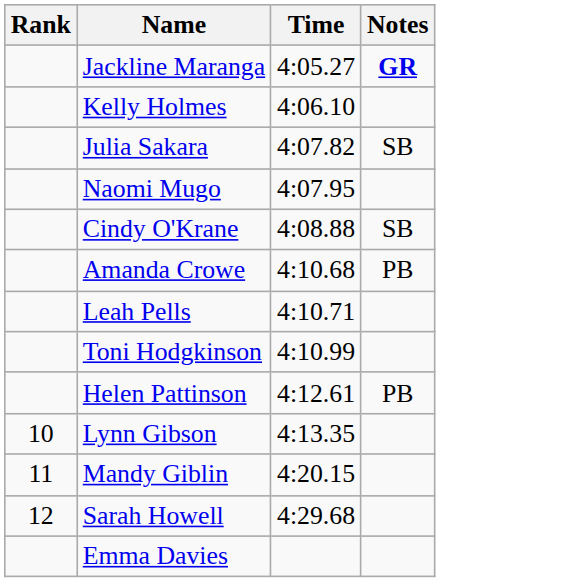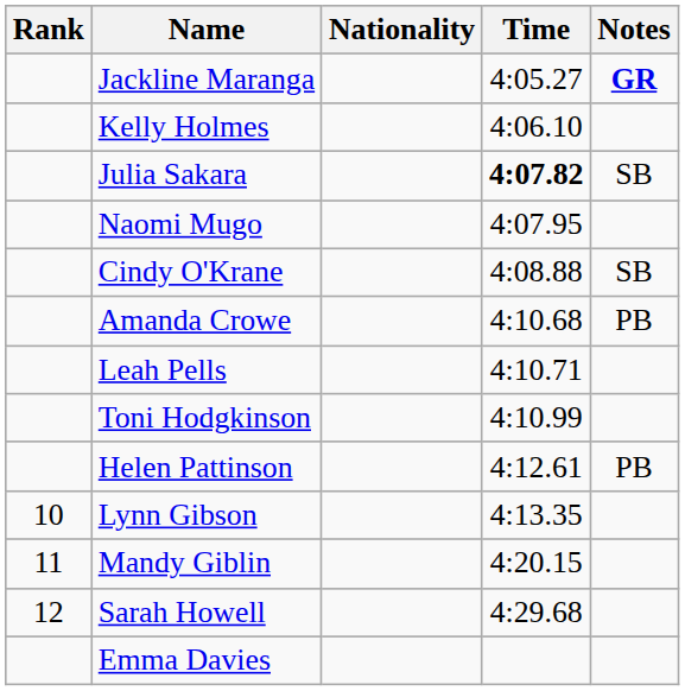 <table class="wikitable sortable" style="text-align:center">
 <tr>
 <th>Rank</th>
 <th>Name</th>
+<th>Nationality</th>
 <th>Time</th>
 <th>Notes</th>
 </tr>
 <tr>
 <td></td>
 <td align=left><a href='#'>Jackline Maranga</a></td>
+<td align=left></td>
 <td>4:05.27</td>
 <td><strong><a href='#'>GR</a></strong></td>
 </tr>
 <tr>
 <td></td>
 <td align=left><a href='#'>Kelly Holmes</a></td>
+<td align=left></td>
 <td>4:06.10</td>
 <td></td>
 </tr>
 <tr>
 <td></td>
 <td align=left><a href='#'>Julia Sakara</a></td>
-<td>4:07.82</td>
+<td align=left></td>
+<td><strong>4:07.82</strong></td>
 <td>SB</td>
 </tr>
 <tr>
 <td></td>
 <td align=left><a href='#'>Naomi Mugo</a></td>
+<td align=left></td>
 <td>4:07.95</td>
 <td></td>
 </tr>
 <tr>
 <td></td>
 <td align=left><a href='#'>Cindy O'Krane</a></td>
+<td align=left></td>
 <td>4:08.88</td>
 <td>SB</td>
 </tr>
 <tr>
 <td></td>
 <td align=left><a href='#'>Amanda Crowe</a></td>
+<td align=left></td>
 <td>4:10.68</td>
 <td>PB</td>
 </tr>
 <tr>
 <td></td>
 <td align=left><a href='#'>Leah Pells</a></td>
+<td align=left></td>
 <td>4:10.71</td>
 <td></td>
 </tr>
 <tr>
 <td></td>
 <td align=left><a href='#'>Toni Hodgkinson</a></td>
+<td align=left></td>
 <td>4:10.99</td>
 <td></td>
 </tr>
 <tr>
 <td></td>
 <td align=left><a href='#'>Helen Pattinson</a></td>
+<td align=left></td>
 <td>4:12.61</td>
 <td>PB</td>
 </tr>
 <tr>
 <td>10</td>
 <td align=left><a href='#'>Lynn Gibson</a></td>
+<td align=left></td>
 <td>4:13.35</td>
 <td></td>
 </tr>
 <tr>
 <td>11</td>
 <td align=left><a href='#'>Mandy Giblin</a></td>
+<td align=left></td>
 <td>4:20.15</td>
 <td></td>
 </tr>
 <tr>
 <td>12</td>
 <td align=left><a href='#'>Sarah Howell</a></td>
+<td align=left></td>
 <td>4:29.68</td>
 <td></td>
 </tr>
 <tr>
 <td></td>
 <td align=left><a href='#'>Emma Davies</a></td>
+<td align=left></td>
 <td></td>
 <td></td>
 </tr>
 </table>
